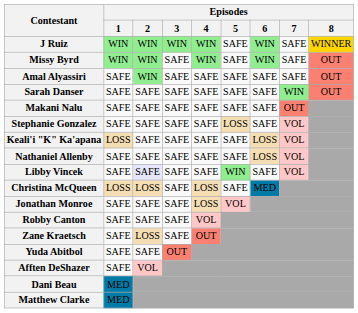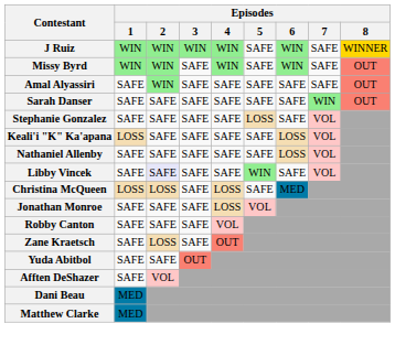 <table class="wikitable nowrap" style="text-align:center;">
 <tr>
 <th rowspan="2">Contestant</th>
 <th colspan="8">Episodes</th>
 </tr>
 <tr>
 <th>1</th>
 <th>2</th>
 <th>3</th>
 <th>4</th>
 <th>5</th>
 <th>6</th>
 <th>7</th>
 <th>8</th>
 </tr>
 <tr>
 <th>J Ruiz</th>
 <td bgcolor="lightgreen">WIN</td>
 <td bgcolor="lightgreen">WIN</td>
 <td bgcolor="lightgreen">WIN</td>
 <td bgcolor="lightgreen">WIN</td>
 <td>SAFE</td>
 <td bgcolor="lightgreen">WIN</td>
 <td>SAFE</td>
 <td bgcolor="gold">WINNER</td>
 </tr>
 <tr>
 <th>Missy Byrd</th>
 <td bgcolor="lightgreen">WIN</td>
 <td bgcolor="lightgreen">WIN</td>
 <td>SAFE</td>
 <td bgcolor="lightgreen">WIN</td>
 <td>SAFE</td>
 <td bgcolor="lightgreen">WIN</td>
 <td>SAFE</td>
 <td bgcolor="salmon">OUT</td>
 </tr>
 <tr>
 <th>Amal Alyassiri</th>
 <td>SAFE</td>
 <td bgcolor="lightgreen">WIN</td>
 <td>SAFE</td>
 <td>SAFE</td>
 <td>SAFE</td>
 <td>SAFE</td>
 <td>SAFE</td>
 <td bgcolor="salmon">OUT</td>
 </tr>
 <tr>
 <th>Sarah Danser</th>
 <td>SAFE</td>
 <td>SAFE</td>
 <td>SAFE</td>
 <td>SAFE</td>
 <td>SAFE</td>
 <td>SAFE</td>
 <td bgcolor="lightgreen">WIN</td>
 <td bgcolor="salmon">OUT</td>
-</tr>
-<tr>
-<th>Makani Nalu</th>
-<td>SAFE</td>
-<td>SAFE</td>
-<td>SAFE</td>
-<td>SAFE</td>
-<td>SAFE</td>
-<td>SAFE</td>
-<td bgcolor="salmon">OUT</td>
-<td colspan="1" bgcolor="darkgrey"></td>
 </tr>
 <tr>
 <th>Stephanie Gonzalez</th>
 <td>SAFE</td>
 <td>SAFE</td>
 <td>SAFE</td>
 <td>SAFE</td>
 <td bgcolor="wheat">LOSS</td>
 <td>SAFE</td>
 <td bgcolor="FFC7C7">VOL</td>
 <td colspan="1" bgcolor="darkgrey"></td>
 </tr>
 <tr>
 <th>Keali'i "K" Ka'apana</th>
 <td bgcolor="wheat">LOSS</td>
 <td>SAFE</td>
 <td>SAFE</td>
 <td>SAFE</td>
 <td>SAFE</td>
 <td bgcolor="wheat">LOSS</td>
 <td bgcolor="FFC7C7">VOL</td>
 <td colspan="1" bgcolor="darkgrey"></td>
 </tr>
 <tr>
 <th>Nathaniel Allenby</th>
 <td>SAFE</td>
 <td>SAFE</td>
 <td>SAFE</td>
 <td>SAFE</td>
 <td>SAFE</td>
 <td bgcolor="wheat">LOSS</td>
 <td bgcolor="FFC7C7">VOL</td>
 <td colspan="1" bgcolor="darkgrey"></td>
 </tr>
 <tr>
 <th>Libby Vincek</th>
 <td>SAFE</td>
 <td style="background: lavender;">SAFE</td>
 <td>SAFE</td>
 <td>SAFE</td>
 <td bgcolor="lightgreen">WIN</td>
 <td>SAFE</td>
 <td bgcolor="FFC7C7">VOL</td>
 <td colspan="1" bgcolor="darkgrey"></td>
 </tr>
 <tr>
 <th>Christina McQueen</th>
 <td bgcolor="wheat">LOSS</td>
 <td bgcolor="wheat">LOSS</td>
 <td>SAFE</td>
 <td bgcolor="wheat">LOSS</td>
 <td>SAFE</td>
 <td bgcolor="007BA7">MED</td>
 <td colspan="2" bgcolor="darkgrey"></td>
 </tr>
 <tr>
 <th>Jonathan Monroe</th>
 <td>SAFE</td>
 <td>SAFE</td>
 <td>SAFE</td>
 <td bgcolor="wheat">LOSS</td>
 <td bgcolor="FFC7C7">VOL</td>
 <td colspan="3" bgcolor="darkgrey"></td>
 </tr>
 <tr>
 <th>Robby Canton</th>
 <td>SAFE</td>
 <td>SAFE</td>
 <td>SAFE</td>
 <td bgcolor="FFC7C7">VOL</td>
 <td colspan="4" bgcolor="darkgrey"></td>
 </tr>
 <tr>
 <th>Zane Kraetsch</th>
 <td>SAFE</td>
 <td bgcolor="wheat">LOSS</td>
 <td>SAFE</td>
 <td bgcolor="salmon">OUT</td>
 <td colspan="4" bgcolor="darkgrey"></td>
 </tr>
 <tr>
 <th>Yuda Abitbol</th>
 <td>SAFE</td>
 <td>SAFE</td>
 <td bgcolor="salmon">OUT</td>
 <td colspan="5" bgcolor="darkgrey"></td>
 </tr>
 <tr>
 <th>Afften DeShazer</th>
 <td>SAFE</td>
 <td bgcolor="FFC7C7">VOL</td>
 <td colspan="6" bgcolor="darkgrey"></td>
 </tr>
 <tr>
 <th>Dani Beau</th>
 <td bgcolor="007BA7">MED</td>
 <td colspan="7" bgcolor="darkgrey"></td>
 </tr>
 <tr>
 <th>Matthew Clarke</th>
 <td bgcolor="007BA7">MED</td>
 <td colspan="7" bgcolor="darkgrey"></td>
 </tr>
 </table>
